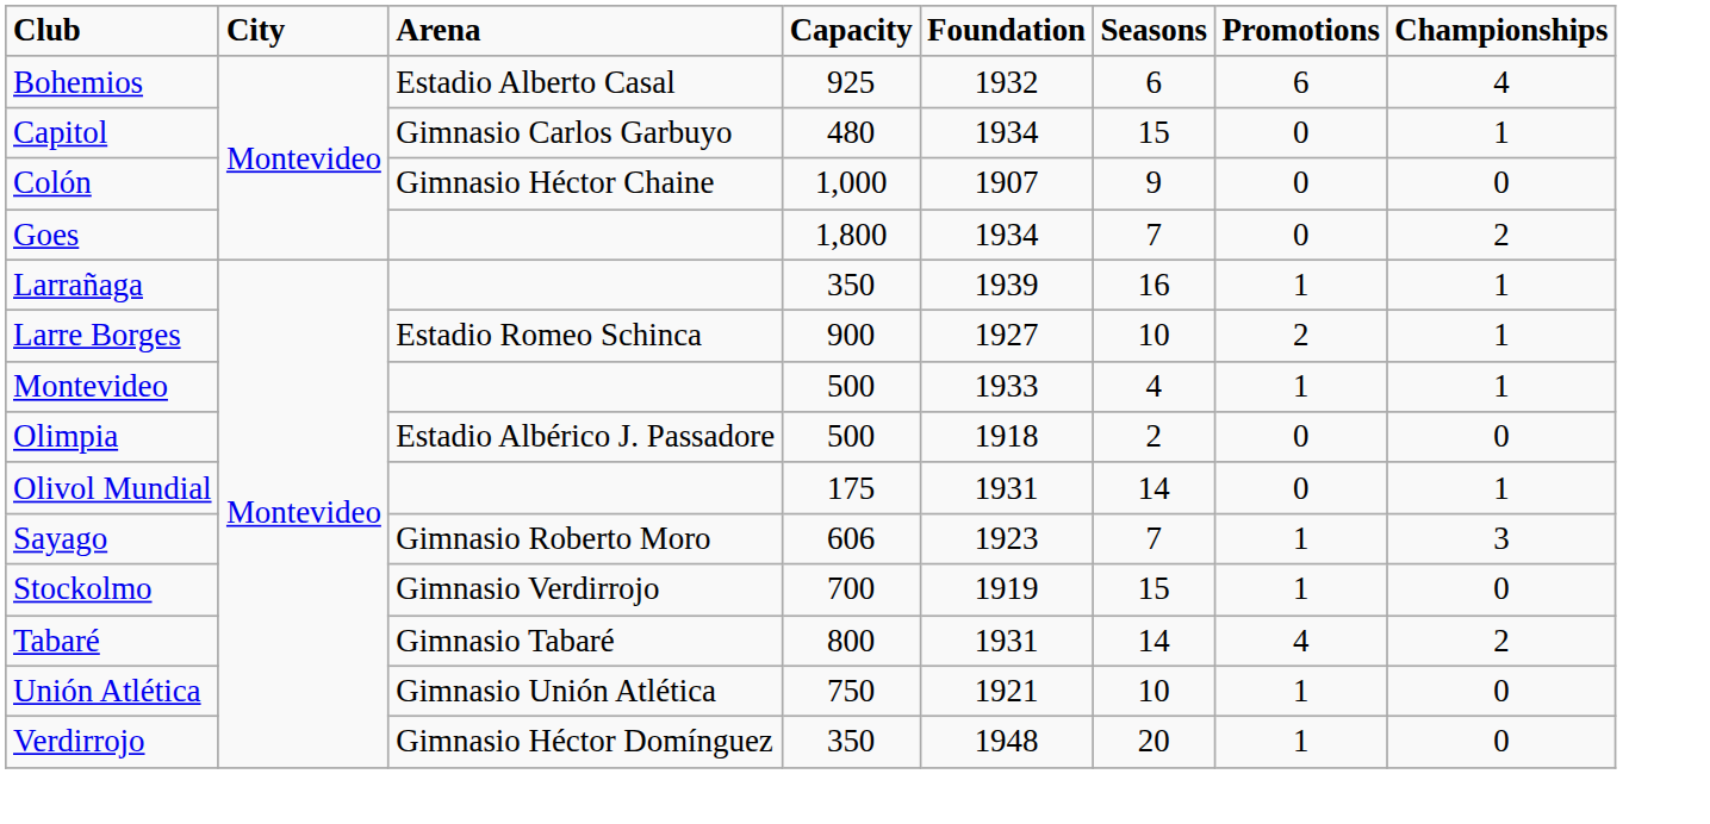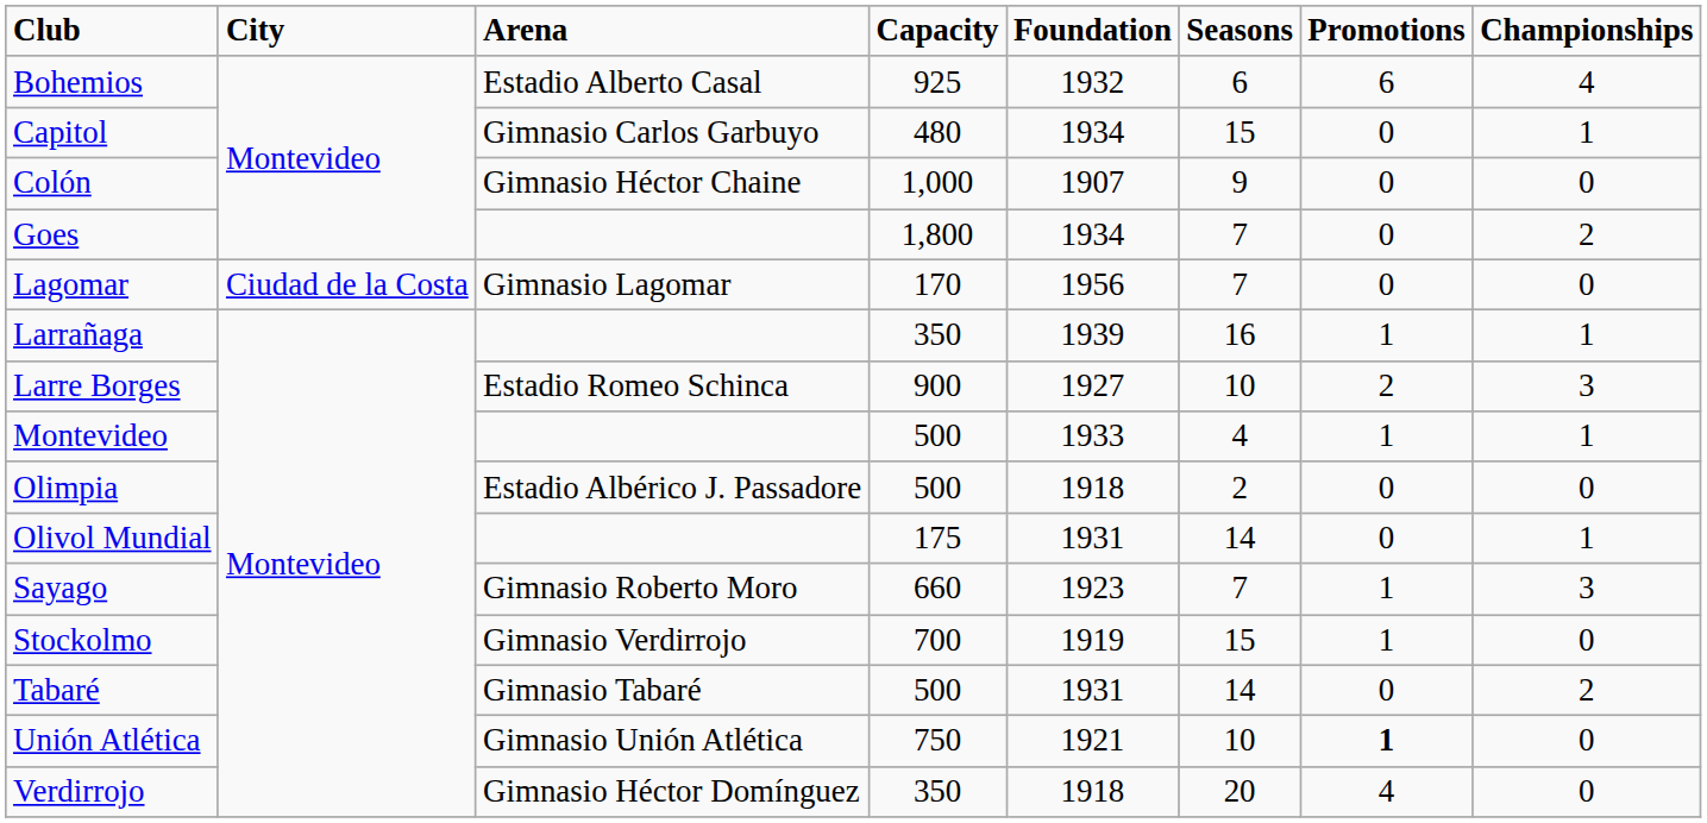 <table class="wikitable sortable">
 <tr>
 <td><strong>Club</strong></td>
 <td><strong>City</strong></td>
 <td><strong>Arena</strong></td>
 <td><strong>Capacity</strong></td>
 <td><strong>Foundation</strong></td>
 <td><strong>Seasons</strong></td>
 <td><strong>Promotions</strong></td>
 <td><strong>Championships</strong></td>
 </tr>
 <tr align=left>
 <td><a href='#'>Bohemios</a></td>
 <td rowspan=4> <a href='#'>Montevideo</a></td>
 <td>Estadio Alberto Casal</td>
 <td align="center">925</td>
 <td align="center">1932</td>
 <td align="center">6</td>
 <td align="center">6</td>
 <td align="center">4</td>
 </tr>
 <tr align=left>
 <td><a href='#'>Capitol</a></td>
 <td>Gimnasio Carlos Garbuyo</td>
 <td align="center">480</td>
 <td align="center">1934</td>
 <td align="center">15</td>
 <td align="center">0</td>
 <td align="center">1</td>
 </tr>
 <tr align=left>
 <td><a href='#'>Colón</a></td>
 <td>Gimnasio Héctor Chaine</td>
 <td align="center">1,000</td>
 <td align="center">1907</td>
 <td align="center">9</td>
 <td align="center">0</td>
 <td align="center">0</td>
 </tr>
 <tr align=left>
 <td><a href='#'>Goes</a></td>
 <td></td>
 <td align="center">1,800</td>
 <td align="center">1934</td>
 <td align="center">7</td>
 <td align="center">0</td>
 <td align="center">2</td>
 </tr>
 <tr align=left>
+<td><a href='#'>Lagomar</a></td>
+<td> <a href='#'>Ciudad de la Costa</a></td>
+<td>Gimnasio Lagomar</td>
+<td align="center">170</td>
+<td align="center">1956</td>
+<td align="center">7</td>
+<td align="center">0</td>
+<td align="center">0</td>
+</tr>
+<tr align=left>
 <td><a href='#'>Larrañaga</a></td>
 <td rowspan=10> <a href='#'>Montevideo</a></td>
 <td></td>
 <td align="center">350</td>
 <td align="center">1939</td>
 <td align="center">16</td>
 <td align="center">1</td>
 <td align="center">1</td>
 </tr>
 <tr align=left>
 <td><a href='#'>Larre Borges</a></td>
 <td>Estadio Romeo Schinca</td>
 <td align="center">900</td>
 <td align="center">1927</td>
 <td align="center">10</td>
 <td align="center">2</td>
-<td align="center">1</td>
+<td align="center">3</td>
 </tr>
 <tr align=left>
 <td><a href='#'>Montevideo</a></td>
 <td></td>
 <td align="center">500</td>
 <td align="center">1933</td>
 <td align="center">4</td>
 <td align="center">1</td>
 <td align="center">1</td>
 </tr>
 <tr align=left>
 <td><a href='#'>Olimpia</a></td>
 <td>Estadio Albérico J. Passadore</td>
 <td align="center">500</td>
 <td align="center">1918</td>
 <td align="center">2</td>
 <td align="center">0</td>
 <td align="center">0</td>
 </tr>
 <tr align=left>
 <td><a href='#'>Olivol Mundial</a></td>
 <td></td>
 <td align="center">175</td>
 <td align="center">1931</td>
 <td align="center">14</td>
 <td align="center">0</td>
 <td align="center">1</td>
 </tr>
 <tr align=left>
 <td><a href='#'>Sayago</a></td>
 <td>Gimnasio Roberto Moro</td>
-<td align="center">606</td>
+<td align="center">660</td>
 <td align="center">1923</td>
 <td align="center">7</td>
 <td align="center">1</td>
 <td align="center">3</td>
 </tr>
 <tr align=left>
 <td><a href='#'>Stockolmo</a></td>
 <td>Gimnasio Verdirrojo</td>
 <td align="center">700</td>
 <td align="center">1919</td>
 <td align="center">15</td>
 <td align="center">1</td>
 <td align="center">0</td>
 </tr>
 <tr align=left>
 <td><a href='#'>Tabaré</a></td>
 <td>Gimnasio Tabaré</td>
-<td align="center">800</td>
+<td align="center">500</td>
 <td align="center">1931</td>
 <td align="center">14</td>
-<td align="center">4</td>
+<td align="center">0</td>
 <td align="center">2</td>
 </tr>
 <tr align=left>
 <td><a href='#'>Unión Atlética</a></td>
 <td>Gimnasio Unión Atlética</td>
 <td align="center">750</td>
 <td align="center">1921</td>
 <td align="center">10</td>
-<td align="center">1</td>
+<td align="center"><strong>1</strong></td>
 <td align="center">0</td>
 </tr>
 <tr align=left>
 <td><a href='#'>Verdirrojo</a></td>
 <td>Gimnasio Héctor Domínguez</td>
 <td align="center">350</td>
-<td align="center">1948</td>
+<td align="center">1918</td>
 <td align="center">20</td>
-<td align="center">1</td>
+<td align="center">4</td>
 <td align="center">0</td>
 </tr>
 </table>
